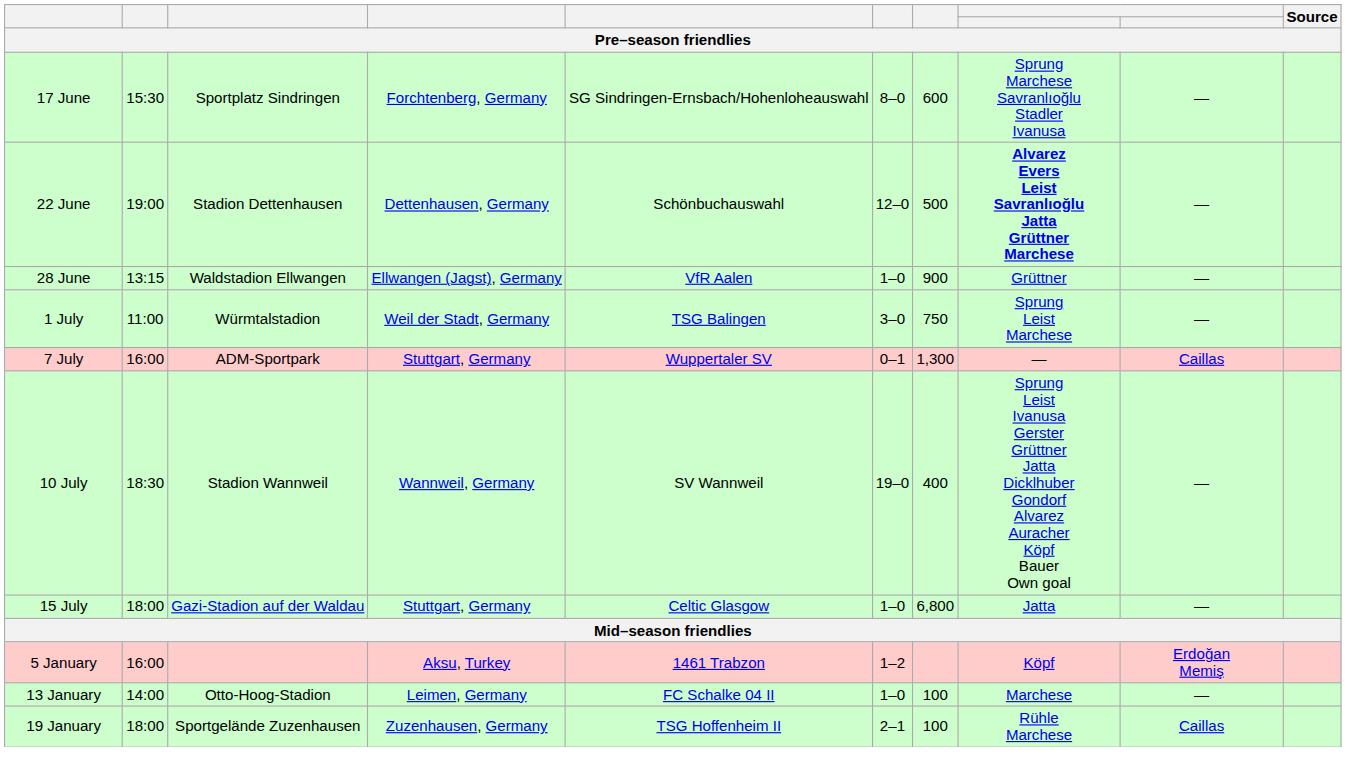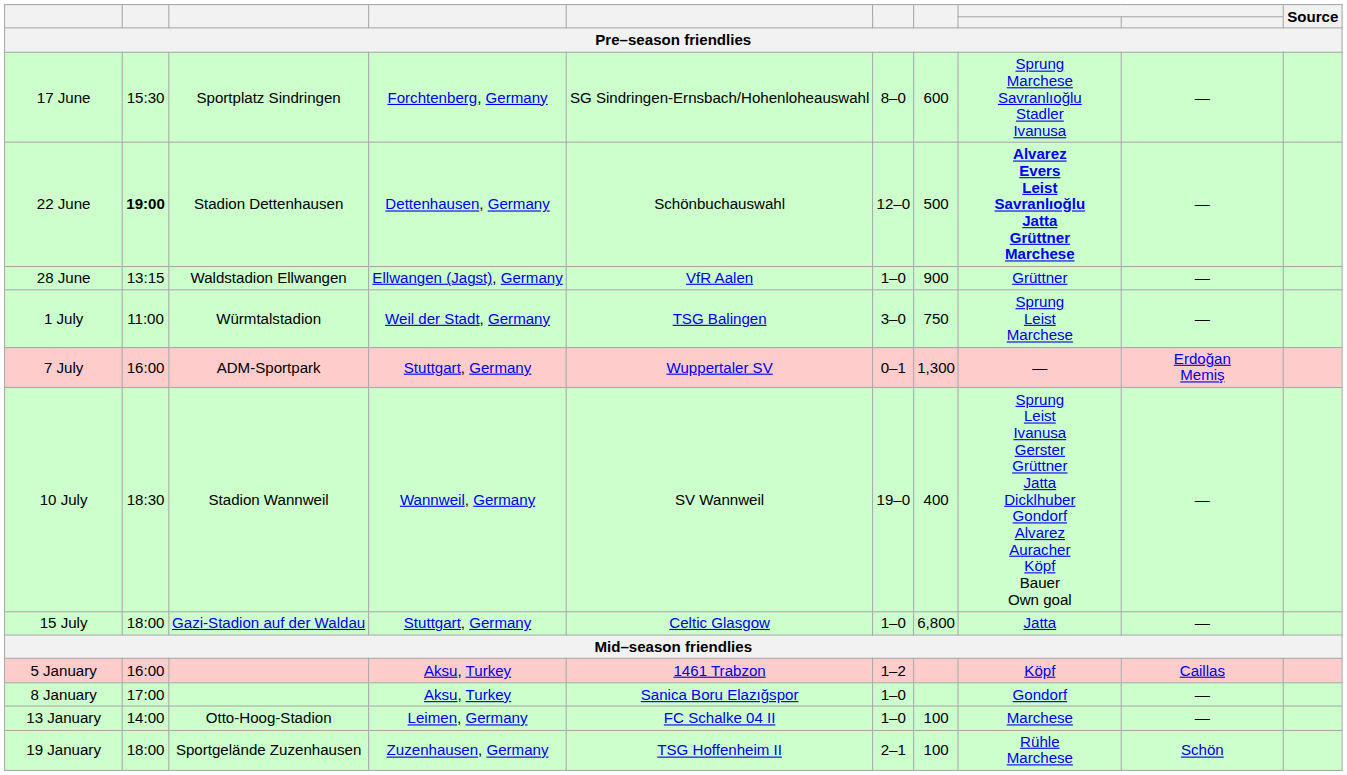 <table class="wikitable" Style="text-align: center;font-size:85%">
 <tr>
 <th rowspan="2" style="width:100px"></th>
 <th rowspan="2"></th>
 <th rowspan="2"></th>
 <th rowspan="2"></th>
 <th rowspan="2"></th>
 <th rowspan="2"></th>
 <th rowspan="2"></th>
 <th colspan="2"></th>
 <th rowspan="2">Source</th>
 </tr>
 <tr>
 <th style="width:140px"></th>
 <th style="width:140px"></th>
 </tr>
 <tr>
 <th colspan="10">Pre–season friendlies</th>
 </tr>
 <tr style="background:#cfc">
 <td>17 June</td>
 <td>15:30</td>
 <td>Sportplatz Sindringen</td>
 <td><a href='#'>Forchtenberg</a>, <a href='#'>Germany</a></td>
 <td>SG Sindringen-Ernsbach/Hohenloheauswahl</td>
 <td>8–0</td>
 <td>600</td>
 <td><a href='#'>Sprung</a>  <br> <a href='#'>Marchese</a>  <br> <a href='#'>Savranlıoğlu</a>  <br> <a href='#'>Stadler</a>  <br> <a href='#'>Ivanusa</a> </td>
 <td>—</td>
 <td></td>
 </tr>
 <tr style="background:#cfc">
 <td>22 June</td>
-<td>19:00</td>
+<td><strong>19:00</strong></td>
 <td>Stadion Dettenhausen</td>
 <td><a href='#'>Dettenhausen</a>, <a href='#'>Germany</a></td>
 <td>Schönbuchauswahl</td>
 <td>12–0</td>
 <td>500</td>
 <td><strong><a href='#'>Alvarez</a>  <br> <a href='#'>Evers</a>  <br> <a href='#'>Leist</a>  <br> <a href='#'>Savranlıoğlu</a>  <br> <a href='#'>Jatta</a>  <br> <a href='#'>Grüttner</a>  <br> <a href='#'>Marchese</a> </strong></td>
 <td>—</td>
 <td></td>
 </tr>
 <tr style="background:#cfc">
 <td>28 June</td>
 <td>13:15</td>
 <td>Waldstadion Ellwangen</td>
 <td><a href='#'>Ellwangen (Jagst)</a>, <a href='#'>Germany</a></td>
 <td><a href='#'>VfR Aalen</a></td>
 <td>1–0</td>
 <td>900</td>
 <td><a href='#'>Grüttner</a> </td>
 <td>—</td>
 <td></td>
 </tr>
 <tr style="background:#cfc">
 <td>1 July</td>
 <td>11:00</td>
 <td>Würmtalstadion</td>
 <td><a href='#'>Weil der Stadt</a>, <a href='#'>Germany</a></td>
 <td><a href='#'>TSG Balingen</a></td>
 <td>3–0</td>
 <td>750</td>
 <td><a href='#'>Sprung</a>  <br> <a href='#'>Leist</a>  <br> <a href='#'>Marchese</a> </td>
 <td>—</td>
 <td></td>
 </tr>
 <tr style="background:#fcc">
 <td>7 July</td>
 <td>16:00</td>
 <td>ADM-Sportpark</td>
 <td><a href='#'>Stuttgart</a>, <a href='#'>Germany</a></td>
 <td><a href='#'>Wuppertaler SV</a></td>
 <td>0–1</td>
 <td>1,300</td>
 <td>—</td>
-<td><a href='#'>Caillas</a> </td>
+<td><a href='#'>Erdoğan</a>  <br> <a href='#'>Memiş</a> </td>
 <td></td>
 </tr>
 <tr style="background:#cfc">
 <td>10 July</td>
 <td>18:30</td>
 <td>Stadion Wannweil</td>
 <td><a href='#'>Wannweil</a>, <a href='#'>Germany</a></td>
 <td>SV Wannweil</td>
 <td>19–0</td>
 <td>400</td>
 <td><a href='#'>Sprung</a>  <br> <a href='#'>Leist</a>  <br> <a href='#'>Ivanusa</a>  <br> <a href='#'>Gerster</a>  <br> <a href='#'>Grüttner</a>  <br> <a href='#'>Jatta</a>  <br> <a href='#'>Dicklhuber</a>  <br> <a href='#'>Gondorf</a>  <br> <a href='#'>Alvarez</a>  <br> <a href='#'>Auracher</a>  <br> <a href='#'>Köpf</a>  <br> Bauer  <br> Own goal </td>
 <td>—</td>
 <td></td>
 </tr>
 <tr style="background:#cfc">
 <td>15 July</td>
 <td>18:00</td>
 <td><a href='#'>Gazi-Stadion auf der Waldau</a></td>
 <td><a href='#'>Stuttgart</a>, <a href='#'>Germany</a></td>
 <td><a href='#'>Celtic Glasgow</a></td>
 <td>1–0</td>
 <td>6,800</td>
 <td><a href='#'>Jatta</a> </td>
 <td>—</td>
 <td></td>
 </tr>
 <tr>
 <th colspan="10">Mid–season friendlies</th>
 </tr>
 <tr style="background:#fcc">
 <td>5 January</td>
 <td>16:00</td>
 <td></td>
 <td><a href='#'>Aksu</a>, <a href='#'>Turkey</a></td>
 <td><a href='#'>1461 Trabzon</a></td>
 <td>1–2</td>
 <td></td>
 <td><a href='#'>Köpf</a> </td>
-<td><a href='#'>Erdoğan</a>  <br> <a href='#'>Memiş</a> </td>
+<td><a href='#'>Caillas</a> </td>
+<td></td>
+</tr>
+<tr style="background:#cfc">
+<td>8 January</td>
+<td>17:00</td>
+<td></td>
+<td><a href='#'>Aksu</a>, <a href='#'>Turkey</a></td>
+<td><a href='#'>Sanica Boru Elazığspor</a></td>
+<td>1–0</td>
+<td></td>
+<td><a href='#'>Gondorf</a> </td>
+<td>—</td>
 <td></td>
 </tr>
 <tr style="background:#cfc">
 <td>13 January</td>
 <td>14:00</td>
 <td>Otto-Hoog-Stadion</td>
 <td><a href='#'>Leimen</a>, <a href='#'>Germany</a></td>
 <td><a href='#'>FC Schalke 04 II</a></td>
 <td>1–0</td>
 <td>100</td>
 <td><a href='#'>Marchese</a> </td>
 <td>—</td>
 <td></td>
 </tr>
 <tr style="background:#cfc">
 <td>19 January</td>
 <td>18:00</td>
 <td>Sportgelände Zuzenhausen</td>
 <td><a href='#'>Zuzenhausen</a>, <a href='#'>Germany</a></td>
 <td><a href='#'>TSG Hoffenheim II</a></td>
 <td>2–1</td>
 <td>100</td>
 <td><a href='#'>Rühle</a>  <br> <a href='#'>Marchese</a> </td>
-<td><a href='#'>Caillas</a> </td>
+<td><a href='#'>Schön</a> </td>
 <td></td>
 </tr>
 </table>
